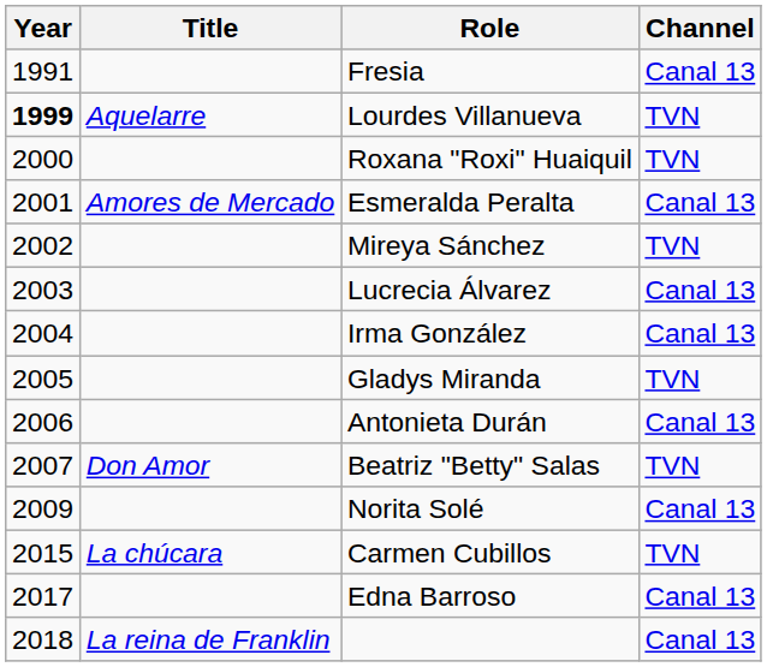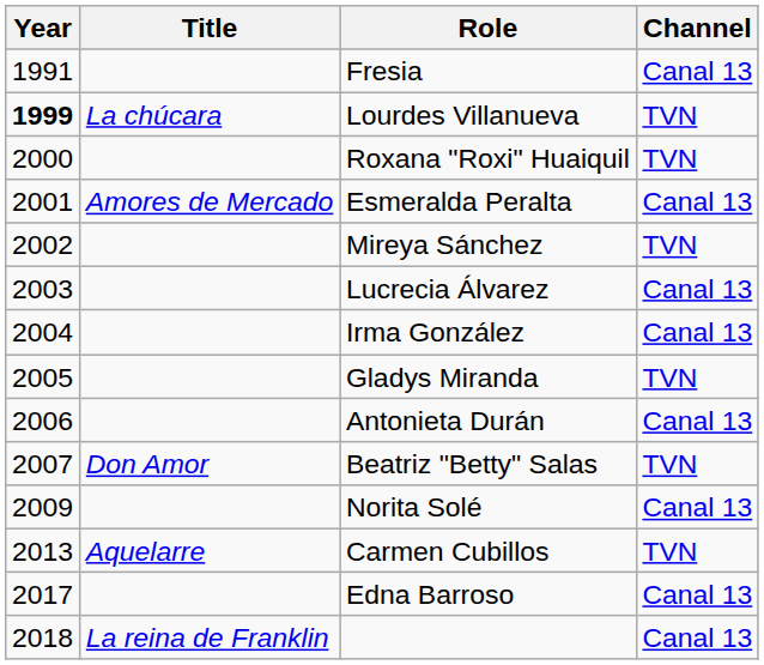 <table class="wikitable" style="font-size: 95%;">
 <tr>
 <th>Year</th>
 <th>Title</th>
 <th>Role</th>
 <th>Channel</th>
 </tr>
 <tr>
 <td>1991</td>
 <td><em></em></td>
 <td>Fresia</td>
 <td><a href='#'>Canal 13</a></td>
 </tr>
 <tr>
 <td><strong>1999</strong></td>
-<td><em><a href='#'>Aquelarre</a></em></td>
+<td><em><a href='#'>La chúcara</a></em></td>
 <td>Lourdes Villanueva</td>
 <td><a href='#'>TVN</a></td>
 </tr>
 <tr>
 <td>2000</td>
 <td><em></em></td>
 <td>Roxana "Roxi" Huaiquil</td>
 <td><a href='#'>TVN</a></td>
 </tr>
 <tr>
 <td>2001</td>
 <td><em><a href='#'>Amores de Mercado</a></em></td>
 <td>Esmeralda Peralta</td>
 <td><a href='#'>Canal 13</a></td>
 </tr>
 <tr>
 <td>2002</td>
 <td><em></em></td>
 <td>Mireya Sánchez</td>
 <td><a href='#'>TVN</a></td>
 </tr>
 <tr>
 <td>2003</td>
 <td><em></em></td>
 <td>Lucrecia Álvarez</td>
 <td><a href='#'>Canal 13</a></td>
 </tr>
 <tr>
 <td>2004</td>
 <td><em></em></td>
 <td>Irma González</td>
 <td><a href='#'>Canal 13</a></td>
 </tr>
 <tr>
 <td>2005</td>
 <td><em></em></td>
 <td>Gladys Miranda</td>
 <td><a href='#'>TVN</a></td>
 </tr>
 <tr>
 <td>2006</td>
 <td><em></em></td>
 <td>Antonieta Durán</td>
 <td><a href='#'>Canal 13</a></td>
 </tr>
 <tr>
 <td>2007</td>
 <td><em><a href='#'>Don Amor</a></em></td>
 <td>Beatriz "Betty" Salas</td>
 <td><a href='#'>TVN</a></td>
 </tr>
 <tr>
 <td>2009</td>
 <td><em></em></td>
 <td>Norita Solé</td>
 <td><a href='#'>Canal 13</a></td>
 </tr>
 <tr>
-<td>2015</td>
-<td><em><a href='#'>La chúcara</a></em></td>
+<td>2013</td>
+<td><em><a href='#'>Aquelarre</a></em></td>
 <td>Carmen Cubillos</td>
 <td><a href='#'>TVN</a></td>
 </tr>
 <tr>
 <td>2017</td>
 <td><em></em></td>
 <td>Edna Barroso</td>
 <td><a href='#'>Canal 13</a></td>
 </tr>
 <tr>
 <td>2018</td>
 <td><em><a href='#'>La reina de Franklin</a></em></td>
 <td></td>
 <td><a href='#'>Canal 13</a></td>
 </tr>
 </table>
